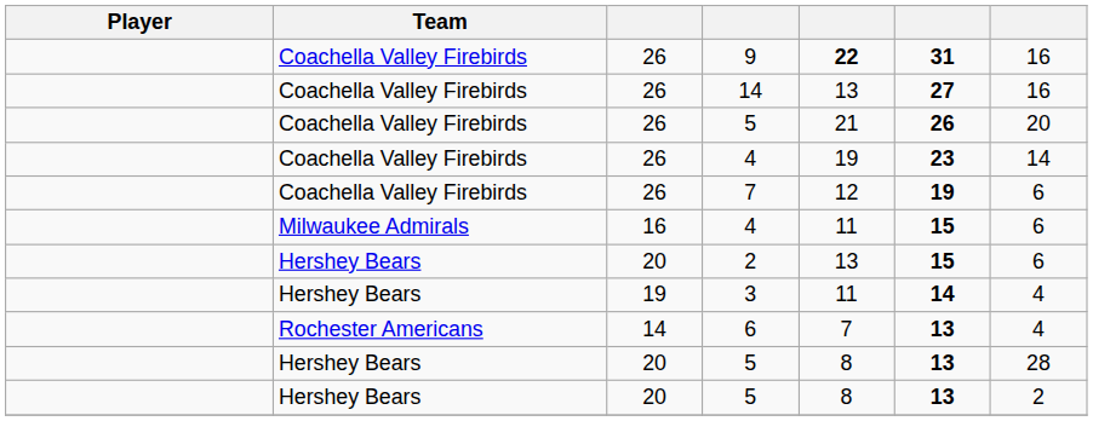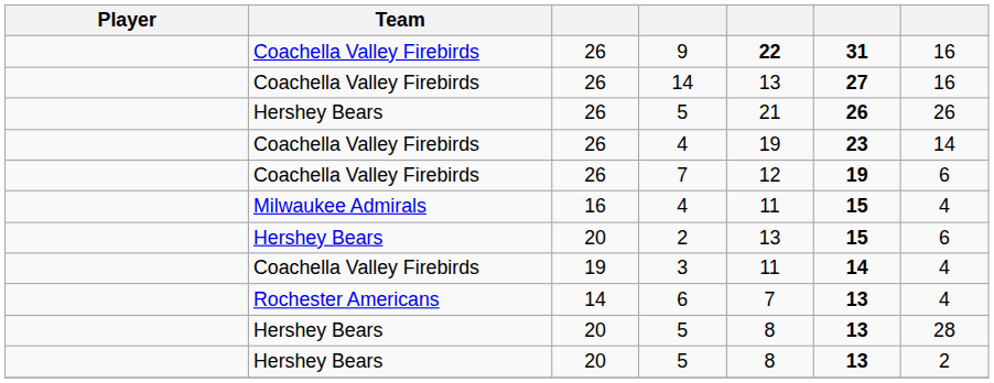 <table class="wikitable sortable" style="text-align:center">
 <tr>
 <th style="width:12em">Player</th>
 <th style="width:15em">Team</th>
 <th style="width:4em"></th>
 <th style="width:4em"><a href='#'></a></th>
 <th style="width:4em"><a href='#'></a></th>
 <th style="width:4em"><a href='#'></a></th>
 <th style="width:4em"><a href='#'></a></th>
 </tr>
 <tr>
 <td align=left></td>
 <td align=left><a href='#'>Coachella Valley Firebirds</a></td>
 <td>26</td>
 <td>9</td>
 <td><strong>22</strong></td>
 <td><strong>31</strong></td>
 <td>16</td>
 </tr>
 <tr>
 <td align=left></td>
 <td align=left>Coachella Valley Firebirds</td>
 <td>26</td>
 <td>14</td>
 <td>13</td>
 <td><strong>27</strong></td>
 <td>16</td>
 </tr>
 <tr>
 <td align=left></td>
-<td align=left>Coachella Valley Firebirds</td>
+<td align=left>Hershey Bears</td>
 <td>26</td>
 <td>5</td>
 <td>21</td>
 <td><strong>26</strong></td>
-<td>20</td>
+<td>26</td>
 </tr>
 <tr>
 <td align=left></td>
 <td align=left>Coachella Valley Firebirds</td>
 <td>26</td>
 <td>4</td>
 <td>19</td>
 <td><strong>23</strong></td>
 <td>14</td>
 </tr>
 <tr>
 <td align=left></td>
 <td align=left>Coachella Valley Firebirds</td>
 <td>26</td>
 <td>7</td>
 <td>12</td>
 <td><strong>19</strong></td>
 <td>6</td>
 </tr>
 <tr>
 <td align=left></td>
 <td align=left><a href='#'>Milwaukee Admirals</a></td>
 <td>16</td>
 <td>4</td>
 <td>11</td>
 <td><strong>15</strong></td>
-<td>6</td>
+<td>4</td>
 </tr>
 <tr>
 <td align=left></td>
 <td align=left><a href='#'>Hershey Bears</a></td>
 <td>20</td>
 <td>2</td>
 <td>13</td>
 <td><strong>15</strong></td>
 <td>6</td>
 </tr>
 <tr>
 <td align=left></td>
-<td align=left>Hershey Bears</td>
+<td align=left>Coachella Valley Firebirds</td>
 <td>19</td>
 <td>3</td>
 <td>11</td>
 <td><strong>14</strong></td>
 <td>4</td>
 </tr>
 <tr>
 <td align=left></td>
 <td align=left><a href='#'>Rochester Americans</a></td>
 <td>14</td>
 <td>6</td>
 <td>7</td>
 <td><strong>13</strong></td>
 <td>4</td>
 </tr>
 <tr>
 <td align=left></td>
 <td align=left>Hershey Bears</td>
 <td>20</td>
 <td>5</td>
 <td>8</td>
 <td><strong>13</strong></td>
 <td>28</td>
 </tr>
 <tr>
 <td align=left></td>
 <td align=left>Hershey Bears</td>
 <td>20</td>
 <td>5</td>
 <td>8</td>
 <td><strong>13</strong></td>
 <td>2</td>
 </tr>
 <tr>
 </tr>
 </table>
